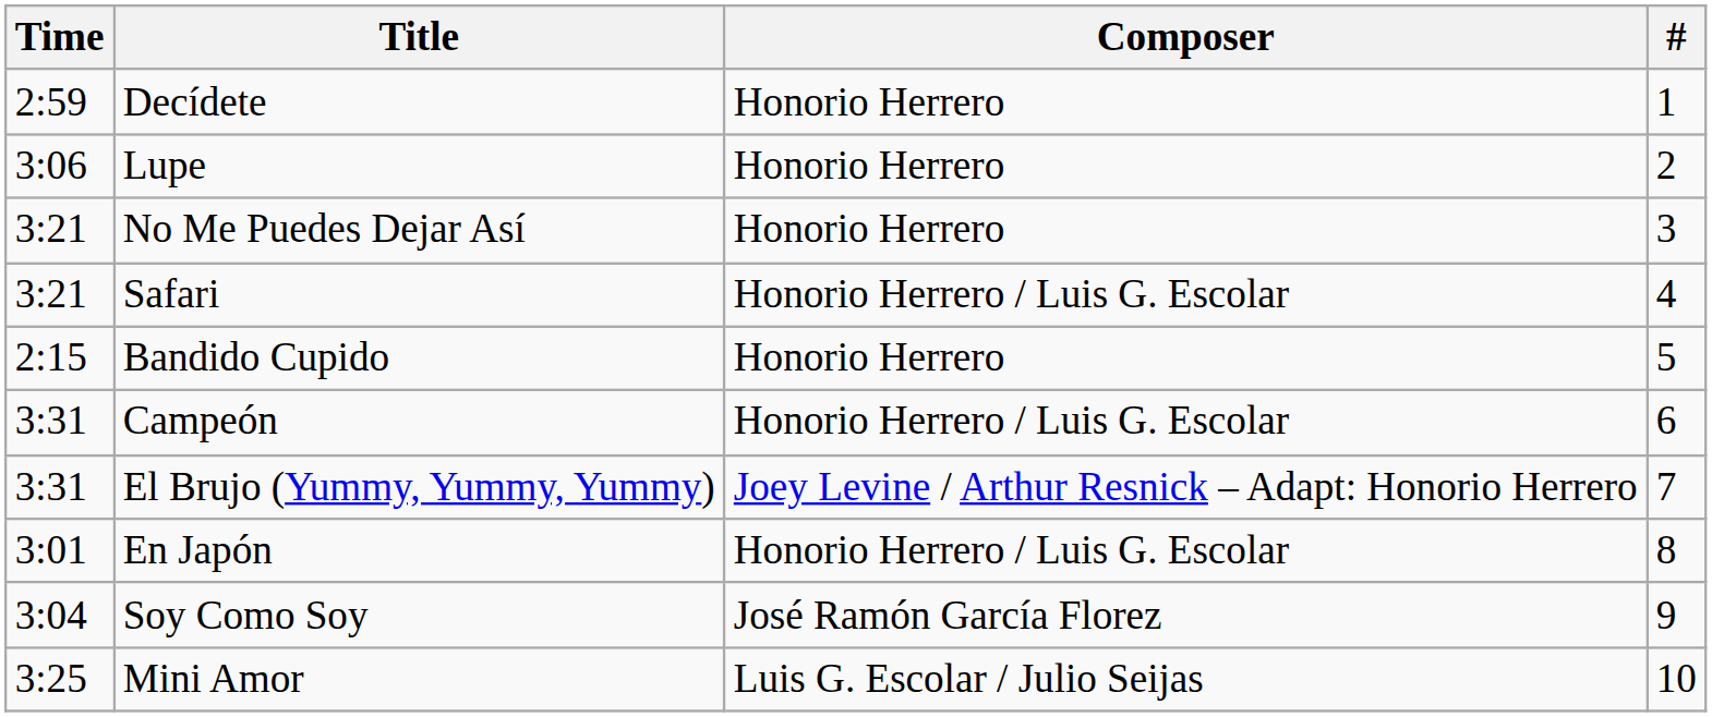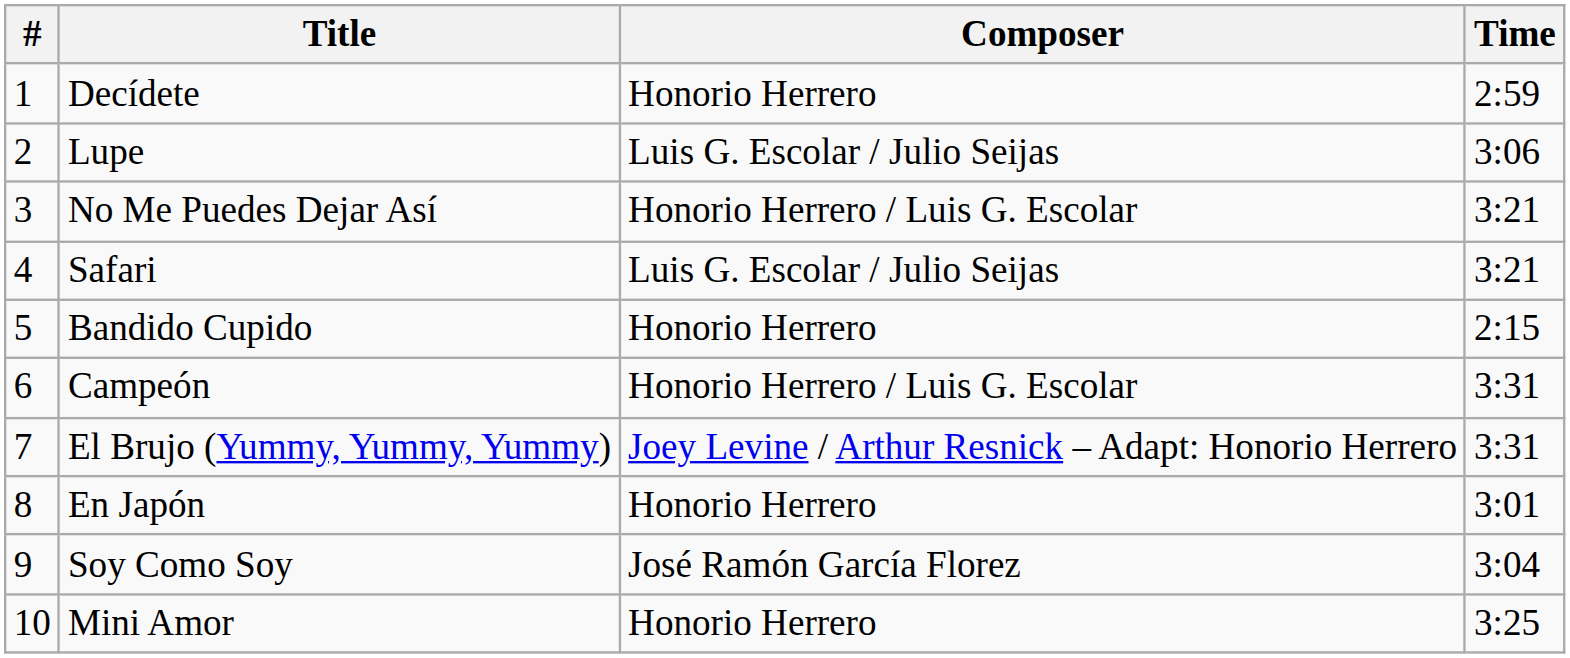 <table class="wikitable">
 <tr>
-<th>Time</th>
+<th>#</th>
 <th>Title</th>
 <th>Composer</th>
-<th>#</th>
+<th>Time</th>
 </tr>
 <tr>
-<td>2:59</td>
+<td>1</td>
 <td>Decídete</td>
 <td>Honorio Herrero</td>
-<td>1</td>
+<td>2:59</td>
 </tr>
 <tr>
+<td>2</td>
+<td>Lupe</td>
+<td>Luis G. Escolar / Julio Seijas</td>
 <td>3:06</td>
-<td>Lupe</td>
-<td>Honorio Herrero</td>
-<td>2</td>
 </tr>
 <tr>
+<td>3</td>
+<td>No Me Puedes Dejar Así</td>
+<td>Honorio Herrero / Luis G. Escolar</td>
 <td>3:21</td>
-<td>No Me Puedes Dejar Así</td>
-<td>Honorio Herrero</td>
-<td>3</td>
 </tr>
 <tr>
+<td>4</td>
+<td>Safari</td>
+<td>Luis G. Escolar / Julio Seijas</td>
 <td>3:21</td>
-<td>Safari</td>
-<td>Honorio Herrero / Luis G. Escolar</td>
-<td>4</td>
 </tr>
 <tr>
-<td>2:15</td>
+<td>5</td>
 <td>Bandido Cupido</td>
 <td>Honorio Herrero</td>
-<td>5</td>
+<td>2:15</td>
 </tr>
 <tr>
-<td>3:31</td>
+<td>6</td>
 <td>Campeón</td>
 <td>Honorio Herrero / Luis G. Escolar</td>
-<td>6</td>
+<td>3:31</td>
 </tr>
 <tr>
-<td>3:31</td>
+<td>7</td>
 <td>El Brujo (<a href='#'>Yummy, Yummy, Yummy</a>)</td>
 <td><a href='#'>Joey Levine</a> / <a href='#'>Arthur Resnick</a> – Adapt: Honorio Herrero</td>
-<td>7</td>
+<td>3:31</td>
 </tr>
 <tr>
+<td>8</td>
+<td>En Japón</td>
+<td>Honorio Herrero</td>
 <td>3:01</td>
-<td>En Japón</td>
-<td>Honorio Herrero / Luis G. Escolar</td>
-<td>8</td>
 </tr>
 <tr>
-<td>3:04</td>
+<td>9</td>
 <td>Soy Como Soy</td>
 <td>José Ramón García Florez</td>
-<td>9</td>
+<td>3:04</td>
 </tr>
 <tr>
+<td>10</td>
+<td>Mini Amor</td>
+<td>Honorio Herrero</td>
 <td>3:25</td>
-<td>Mini Amor</td>
-<td>Luis G. Escolar / Julio Seijas</td>
-<td>10</td>
 </tr>
 </table>
